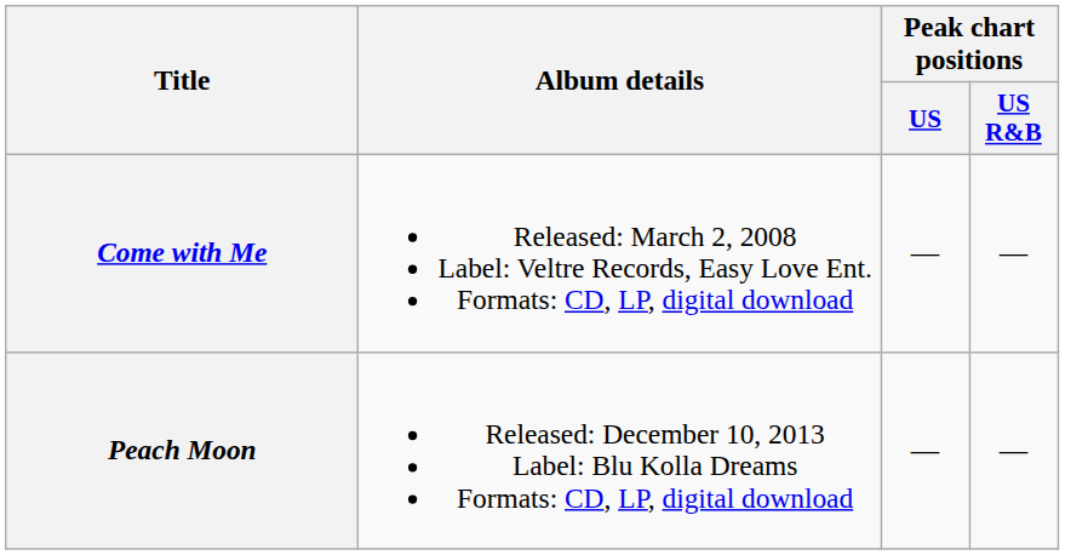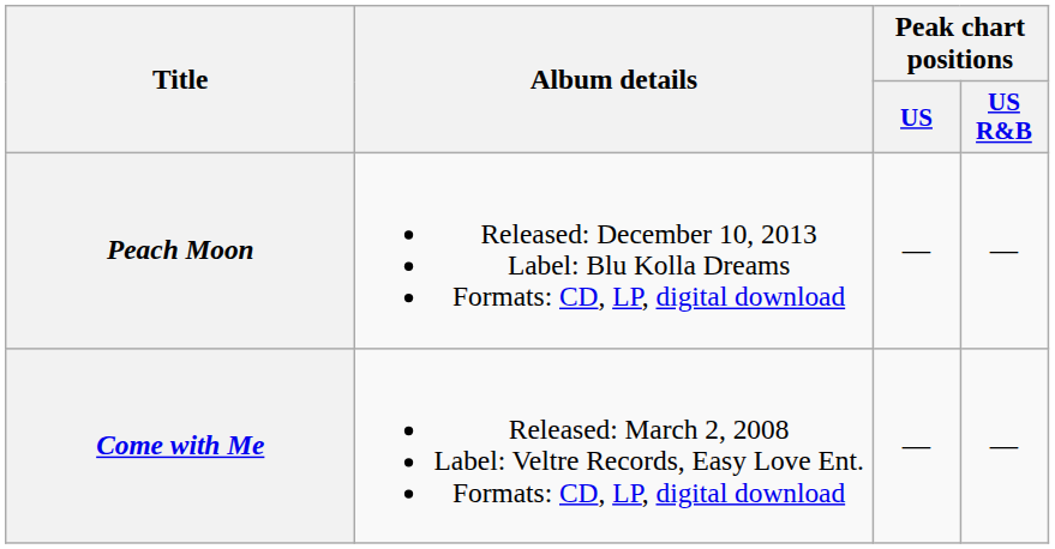 <table class="wikitable plainrowheaders" style="text-align:center;">
 <tr>
 <th scope="col" rowspan="2" style="width:12em;">Title</th>
 <th scope="col" rowspan="2" style="width:18em;">Album details</th>
 <th scope="col" colspan="2">Peak chart positions</th>
 </tr>
 <tr>
 <th scope="col" style="width:3em;font-size:90%;"><a href='#'>US</a></th>
 <th scope="col" style="width:3em;font-size:90%;"><a href='#'>US<br>R&B</a></th>
 </tr>
 <tr>
+<th scope="row"><em>Peach Moon</em></th>
+<td><br><ul><li>Released: December 10, 2013</li><li>Label: Blu Kolla Dreams</li><li>Formats: <a href='#'>CD</a>, <a href='#'>LP</a>, <a href='#'>digital download</a></li></ul></td>
+<td>—</td>
+<td>—</td>
+</tr>
+<tr>
 <th scope="row"><em><a href='#'>Come with Me</a></em></th>
 <td><br><ul><li>Released: March 2, 2008</li><li>Label: Veltre Records, Easy Love Ent.</li><li>Formats: <a href='#'>CD</a>, <a href='#'>LP</a>, <a href='#'>digital download</a></li></ul></td>
 <td>—</td>
 <td>—</td>
 </tr>
-<tr>
-<th scope="row"><em>Peach Moon</em></th>
-<td><br><ul><li>Released: December 10, 2013</li><li>Label: Blu Kolla Dreams</li><li>Formats: <a href='#'>CD</a>, <a href='#'>LP</a>, <a href='#'>digital download</a></li></ul></td>
-<td>—</td>
-<td>—</td>
-</tr>
 </table>
